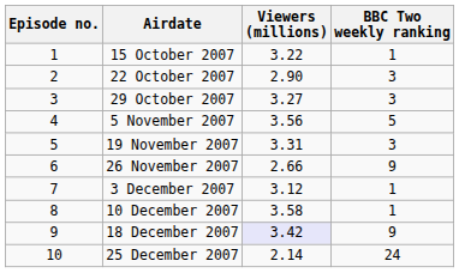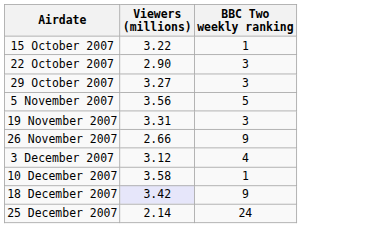 <table class="wikitable" style="text-align:center;">
 <tr>
-<th>Episode no.</th>
 <th>Airdate</th>
 <th>Viewers<br>(millions)</th>
 <th>BBC Two<br>weekly ranking</th>
 </tr>
 <tr>
-<td>1</td>
 <td>15 October 2007</td>
 <td>3.22</td>
 <td>1</td>
 </tr>
 <tr>
-<td>2</td>
 <td>22 October 2007</td>
 <td>2.90</td>
 <td>3</td>
 </tr>
 <tr>
-<td>3</td>
 <td>29 October 2007</td>
 <td>3.27</td>
 <td>3</td>
 </tr>
 <tr>
-<td>4</td>
 <td>5 November 2007</td>
 <td>3.56</td>
 <td>5</td>
 </tr>
 <tr>
-<td>5</td>
 <td>19 November 2007</td>
 <td>3.31</td>
 <td>3</td>
 </tr>
 <tr>
-<td>6</td>
 <td>26 November 2007</td>
 <td>2.66</td>
 <td>9</td>
 </tr>
 <tr>
-<td>7</td>
 <td>3 December 2007</td>
 <td>3.12</td>
-<td>1</td>
+<td>4</td>
 </tr>
 <tr>
-<td>8</td>
 <td>10 December 2007</td>
 <td>3.58</td>
 <td>1</td>
 </tr>
 <tr>
-<td>9</td>
 <td>18 December 2007</td>
 <td style="background: lavender;">3.42</td>
 <td>9</td>
 </tr>
 <tr>
-<td>10</td>
 <td>25 December 2007</td>
 <td>2.14</td>
 <td>24</td>
 </tr>
 </table>
